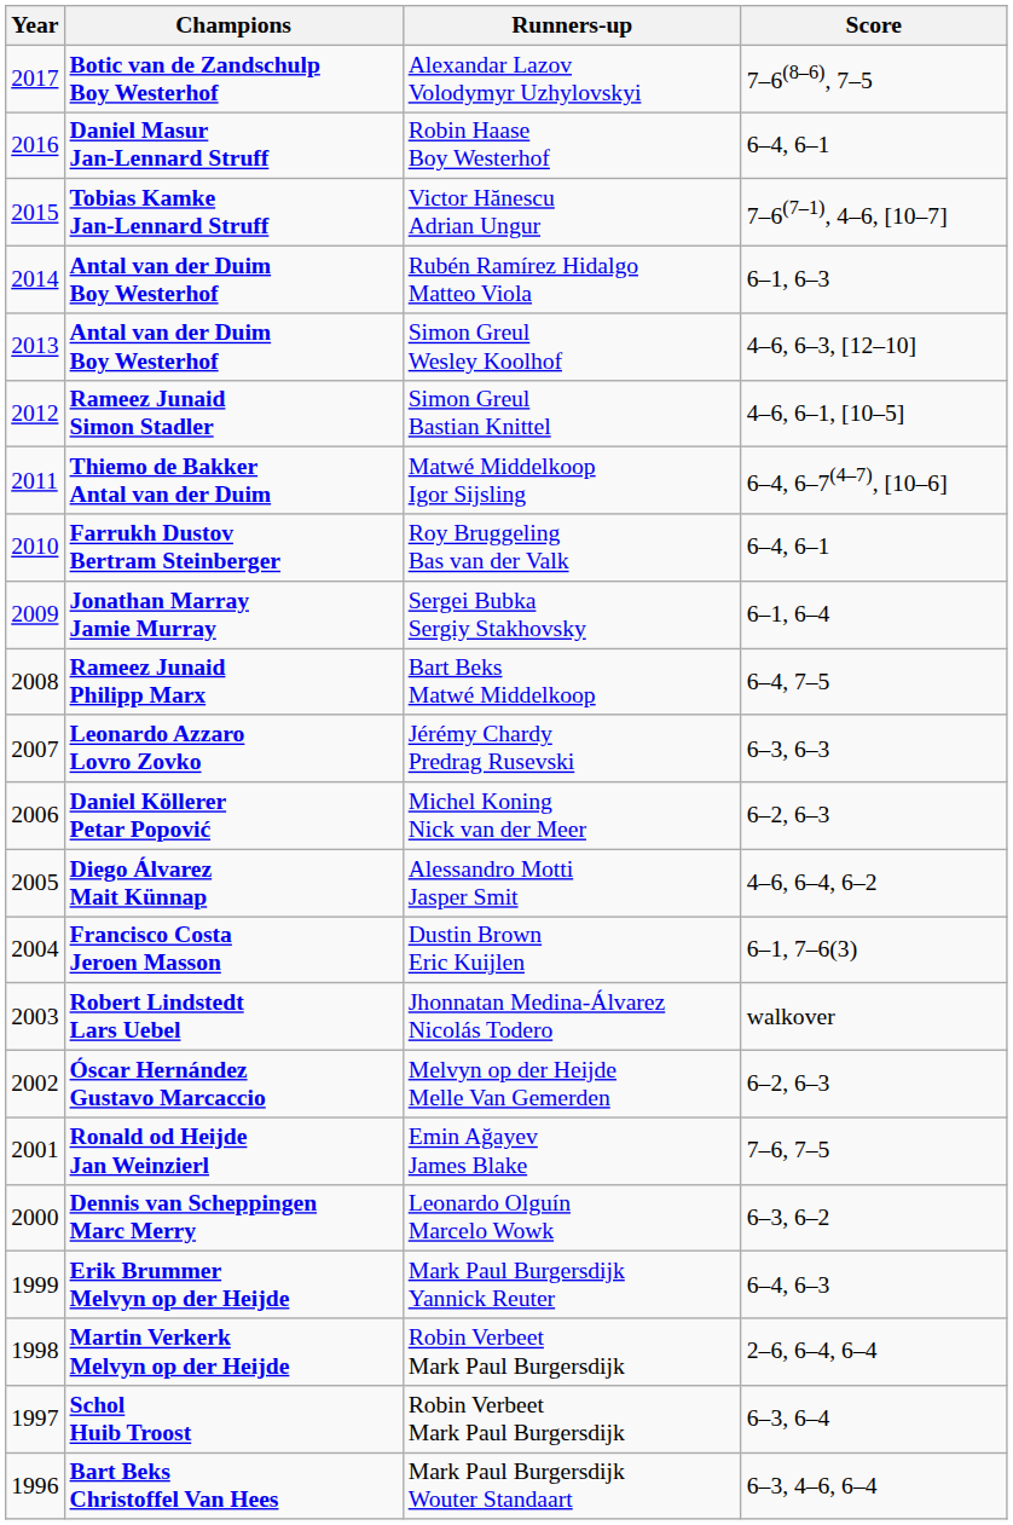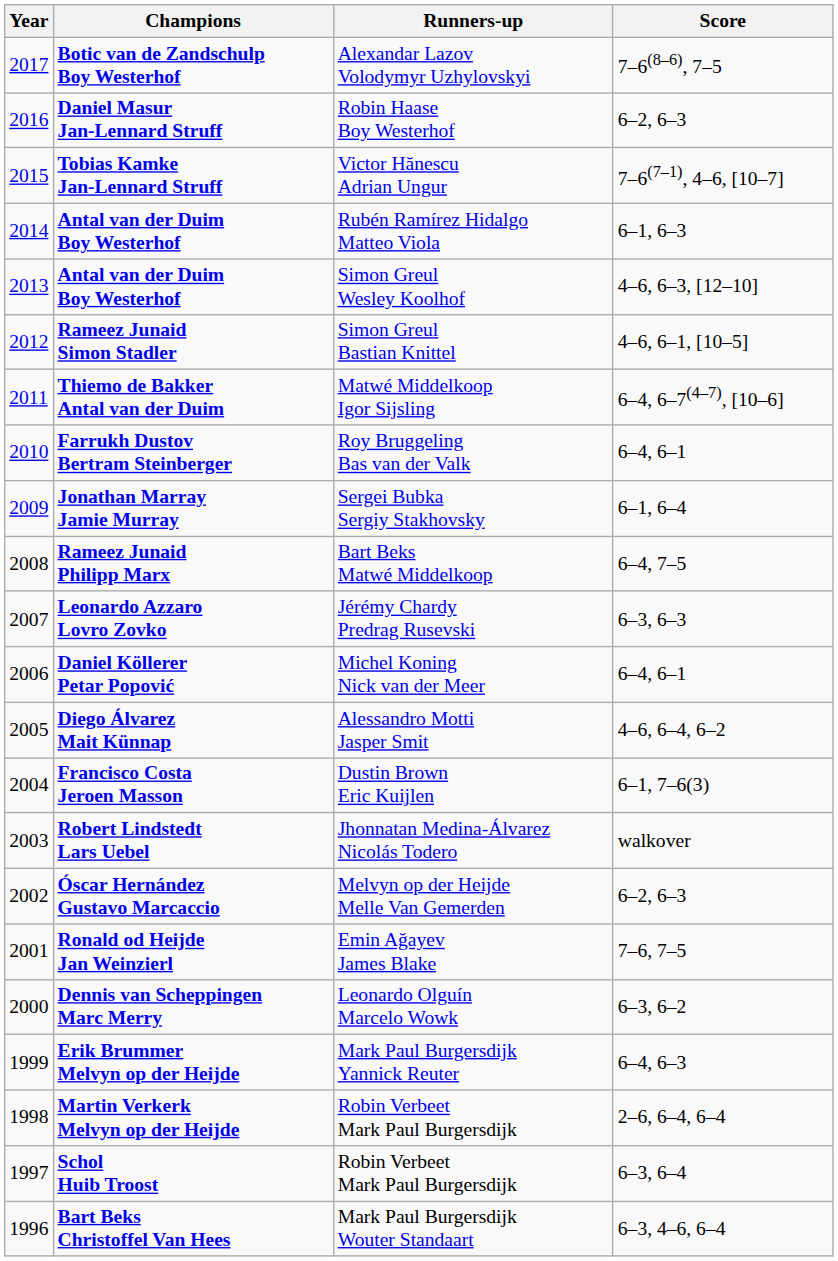 <table class="wikitable" style="font-size:90%">
 <tr>
 <th>Year</th>
 <th width="200">Champions</th>
 <th width="200">Runners-up</th>
 <th width="155">Score</th>
 </tr>
 <tr>
 <td><a href='#'>2017</a></td>
 <td> <strong><a href='#'>Botic van de Zandschulp</a></strong><br> <strong><a href='#'>Boy Westerhof</a></strong></td>
 <td> <a href='#'>Alexandar Lazov</a> <br>  <a href='#'>Volodymyr Uzhylovskyi</a></td>
 <td>7–6<sup>(8–6)</sup>, 7–5</td>
 </tr>
 <tr>
 <td><a href='#'>2016</a></td>
 <td> <strong><a href='#'>Daniel Masur</a></strong><br> <strong><a href='#'>Jan-Lennard Struff</a></strong></td>
 <td> <a href='#'>Robin Haase</a> <br>  <a href='#'>Boy Westerhof</a></td>
-<td>6–4, 6–1</td>
+<td>6–2, 6–3</td>
 </tr>
 <tr>
 <td><a href='#'>2015</a></td>
 <td> <strong><a href='#'>Tobias Kamke</a></strong><br> <strong><a href='#'>Jan-Lennard Struff</a></strong></td>
 <td> <a href='#'>Victor Hănescu</a> <br>  <a href='#'>Adrian Ungur</a></td>
 <td>7–6<sup>(7–1)</sup>, 4–6, [10–7]</td>
 </tr>
 <tr>
 <td><a href='#'>2014</a></td>
 <td> <strong><a href='#'>Antal van der Duim</a></strong><br> <strong><a href='#'>Boy Westerhof</a></strong></td>
 <td> <a href='#'>Rubén Ramírez Hidalgo</a> <br>  <a href='#'>Matteo Viola</a></td>
 <td>6–1, 6–3</td>
 </tr>
 <tr>
 <td><a href='#'>2013</a></td>
 <td> <strong><a href='#'>Antal van der Duim</a></strong><br> <strong><a href='#'>Boy Westerhof</a></strong></td>
 <td> <a href='#'>Simon Greul</a><br> <a href='#'>Wesley Koolhof</a></td>
 <td>4–6, 6–3, [12–10]</td>
 </tr>
 <tr>
 <td><a href='#'>2012</a></td>
 <td> <strong><a href='#'>Rameez Junaid</a></strong><br> <strong><a href='#'>Simon Stadler</a></strong></td>
 <td> <a href='#'>Simon Greul</a><br> <a href='#'>Bastian Knittel</a></td>
 <td>4–6, 6–1, [10–5]</td>
 </tr>
 <tr>
 <td><a href='#'>2011</a></td>
 <td> <strong><a href='#'>Thiemo de Bakker</a></strong><br> <strong><a href='#'>Antal van der Duim</a></strong></td>
 <td> <a href='#'>Matwé Middelkoop</a><br> <a href='#'>Igor Sijsling</a></td>
 <td>6–4, 6–7<sup>(4–7)</sup>, [10–6]</td>
 </tr>
 <tr>
 <td><a href='#'>2010</a></td>
 <td> <strong><a href='#'>Farrukh Dustov</a></strong><br> <strong><a href='#'>Bertram Steinberger</a></strong></td>
 <td> <a href='#'>Roy Bruggeling</a><br> <a href='#'>Bas van der Valk</a></td>
 <td>6–4, 6–1</td>
 </tr>
 <tr>
 <td><a href='#'>2009</a></td>
 <td> <strong><a href='#'>Jonathan Marray</a></strong><br> <strong><a href='#'>Jamie Murray</a></strong></td>
 <td> <a href='#'>Sergei Bubka</a><br> <a href='#'>Sergiy Stakhovsky</a></td>
 <td>6–1, 6–4</td>
 </tr>
 <tr>
 <td>2008</td>
 <td> <strong><a href='#'>Rameez Junaid</a></strong><br> <strong><a href='#'>Philipp Marx</a></strong></td>
 <td> <a href='#'>Bart Beks</a><br> <a href='#'>Matwé Middelkoop</a></td>
 <td>6–4, 7–5</td>
 </tr>
 <tr>
 <td>2007</td>
 <td> <strong><a href='#'>Leonardo Azzaro</a></strong><br> <strong><a href='#'>Lovro Zovko</a></strong></td>
 <td> <a href='#'>Jérémy Chardy</a><br> <a href='#'>Predrag Rusevski</a></td>
 <td>6–3, 6–3</td>
 </tr>
 <tr>
 <td>2006</td>
 <td> <strong><a href='#'>Daniel Köllerer</a></strong><br> <strong><a href='#'>Petar Popović</a></strong></td>
 <td> <a href='#'>Michel Koning</a><br> <a href='#'>Nick van der Meer</a></td>
-<td>6–2, 6–3</td>
+<td>6–4, 6–1</td>
 </tr>
 <tr>
 <td>2005</td>
 <td> <strong><a href='#'>Diego Álvarez</a></strong><br> <strong><a href='#'>Mait Künnap</a></strong></td>
 <td> <a href='#'>Alessandro Motti</a><br> <a href='#'>Jasper Smit</a></td>
 <td>4–6, 6–4, 6–2</td>
 </tr>
 <tr>
 <td>2004</td>
 <td> <strong><a href='#'>Francisco Costa</a></strong><br> <strong><a href='#'>Jeroen Masson</a></strong></td>
 <td> <a href='#'>Dustin Brown</a><br> <a href='#'>Eric Kuijlen</a></td>
 <td>6–1, 7–6(3)</td>
 </tr>
 <tr>
 <td>2003</td>
 <td> <strong><a href='#'>Robert Lindstedt</a></strong><br> <strong><a href='#'>Lars Uebel</a></strong></td>
 <td> <a href='#'>Jhonnatan Medina-Álvarez</a><br> <a href='#'>Nicolás Todero</a></td>
 <td>walkover</td>
 </tr>
 <tr>
 <td>2002</td>
 <td> <strong><a href='#'>Óscar Hernández</a></strong><br> <strong><a href='#'>Gustavo Marcaccio</a></strong></td>
 <td> <a href='#'>Melvyn op der Heijde</a><br> <a href='#'>Melle Van Gemerden</a></td>
 <td>6–2, 6–3</td>
 </tr>
 <tr>
 <td>2001</td>
 <td> <strong><a href='#'>Ronald od Heijde</a></strong><br> <strong><a href='#'>Jan Weinzierl</a></strong></td>
 <td> <a href='#'>Emin Ağayev</a><br> <a href='#'>James Blake</a></td>
 <td>7–6, 7–5</td>
 </tr>
 <tr>
 <td>2000</td>
 <td> <strong><a href='#'>Dennis van Scheppingen</a></strong><br> <strong><a href='#'>Marc Merry</a></strong></td>
 <td> <a href='#'>Leonardo Olguín</a> <br>  <a href='#'>Marcelo Wowk</a></td>
 <td>6–3, 6–2</td>
 </tr>
 <tr>
 <td>1999</td>
 <td> <strong><a href='#'>Erik Brummer</a></strong><br> <strong><a href='#'>Melvyn op der Heijde</a></strong></td>
 <td> <a href='#'>Mark Paul Burgersdijk</a> <br>  <a href='#'>Yannick Reuter</a></td>
 <td>6–4, 6–3</td>
 </tr>
 <tr>
 <td>1998</td>
 <td> <strong><a href='#'>Martin Verkerk</a></strong><br> <strong><a href='#'>Melvyn op der Heijde</a></strong></td>
 <td> <a href='#'>Robin Verbeet</a> <br>  Mark Paul Burgersdijk</td>
 <td>2–6, 6–4, 6–4</td>
 </tr>
 <tr>
 <td>1997</td>
 <td> <strong><a href='#'>Schol</a></strong><br> <strong><a href='#'>Huib Troost</a></strong></td>
 <td> Robin Verbeet<br> Mark Paul Burgersdijk</td>
 <td>6–3, 6–4</td>
 </tr>
 <tr>
 <td>1996</td>
 <td> <strong><a href='#'>Bart Beks</a></strong><br> <strong><a href='#'>Christoffel Van Hees</a></strong></td>
 <td> Mark Paul Burgersdijk <br>  <a href='#'>Wouter Standaart</a></td>
 <td>6–3, 4–6, 6–4</td>
 </tr>
 </table>
